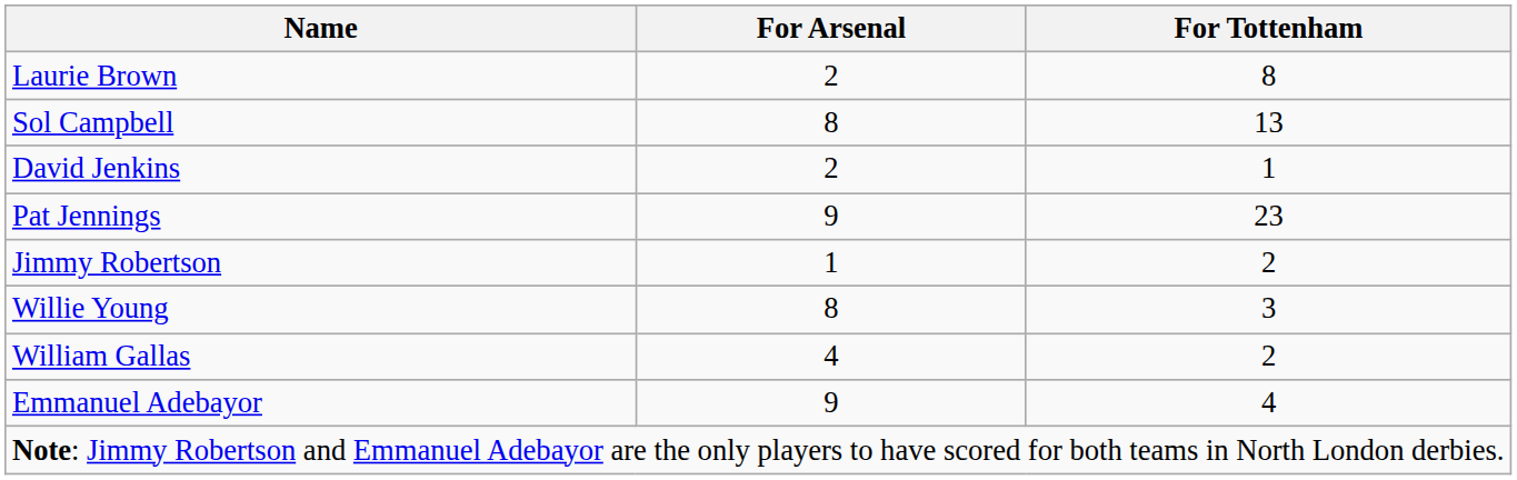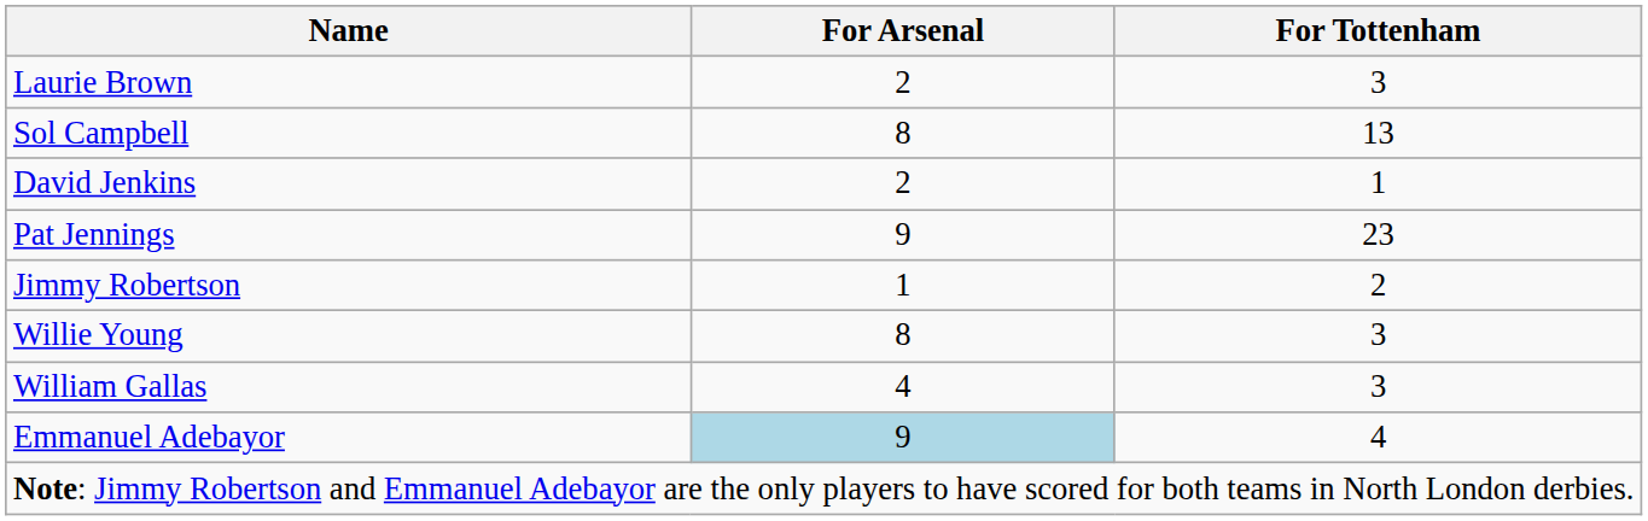 <table class="wikitable" style="text-align: center;">
 <tr>
 <th>Name</th>
 <th>For Arsenal</th>
 <th>For Tottenham</th>
 </tr>
 <tr>
 <td align=left><a href='#'>Laurie Brown</a></td>
 <td>2</td>
-<td>8</td>
+<td>3</td>
 </tr>
 <tr>
 <td align=left><a href='#'>Sol Campbell</a></td>
 <td>8</td>
 <td>13</td>
 </tr>
 <tr>
 <td align=left><a href='#'>David Jenkins</a></td>
 <td>2</td>
 <td>1</td>
 </tr>
 <tr>
 <td align=left><a href='#'>Pat Jennings</a></td>
 <td>9</td>
 <td>23</td>
 </tr>
 <tr>
 <td align=left><a href='#'>Jimmy Robertson</a></td>
 <td>1</td>
 <td>2</td>
 </tr>
 <tr>
 <td align=left><a href='#'>Willie Young</a></td>
 <td>8</td>
 <td>3</td>
 </tr>
 <tr>
 <td align=left><a href='#'>William Gallas</a></td>
 <td>4</td>
-<td>2</td>
+<td>3</td>
 </tr>
 <tr>
 <td align=left><a href='#'>Emmanuel Adebayor</a></td>
-<td>9</td>
+<td style="background: lightblue;">9</td>
 <td>4</td>
 </tr>
 <tr>
 <td colspan="3"><strong>Note</strong>: <a href='#'>Jimmy Robertson</a> and <a href='#'>Emmanuel Adebayor</a> are the only players to have scored for both teams in North London derbies.</td>
 </tr>
 </table>
